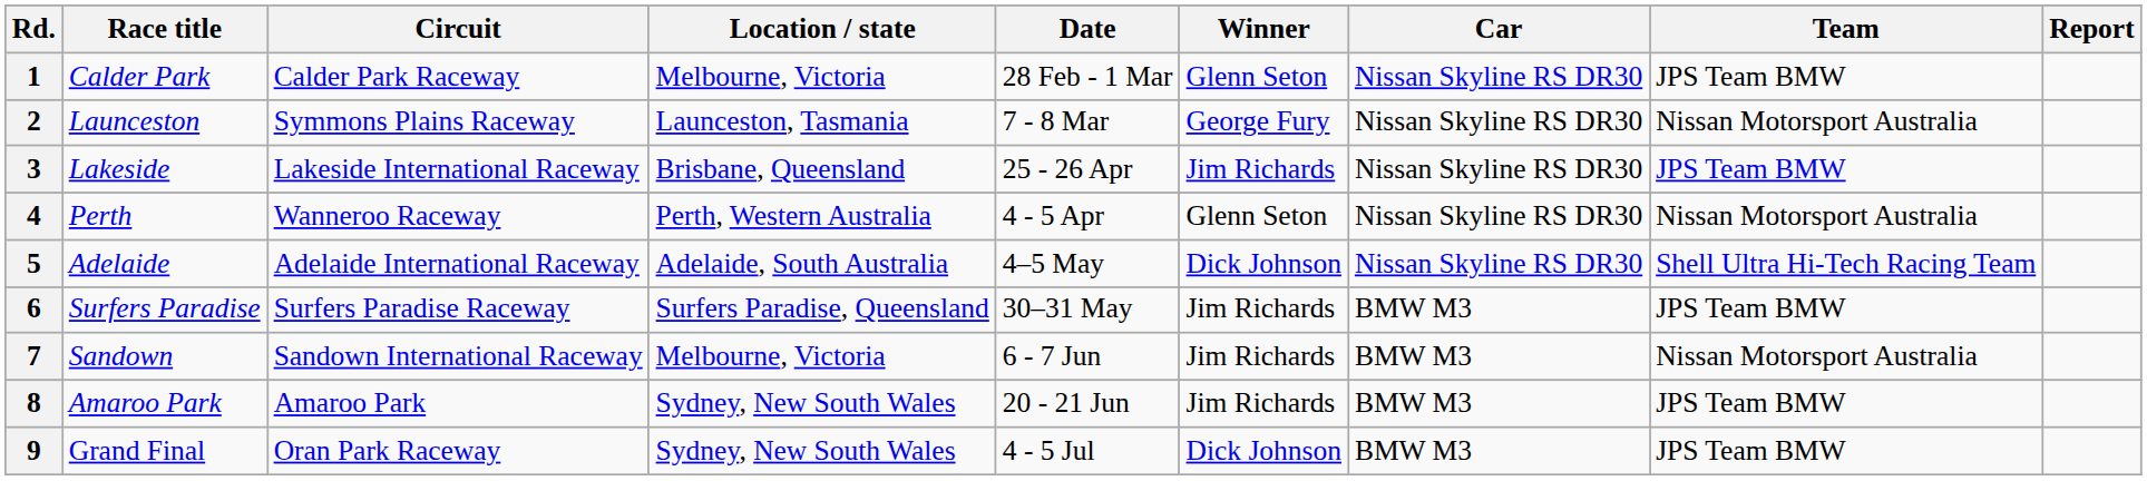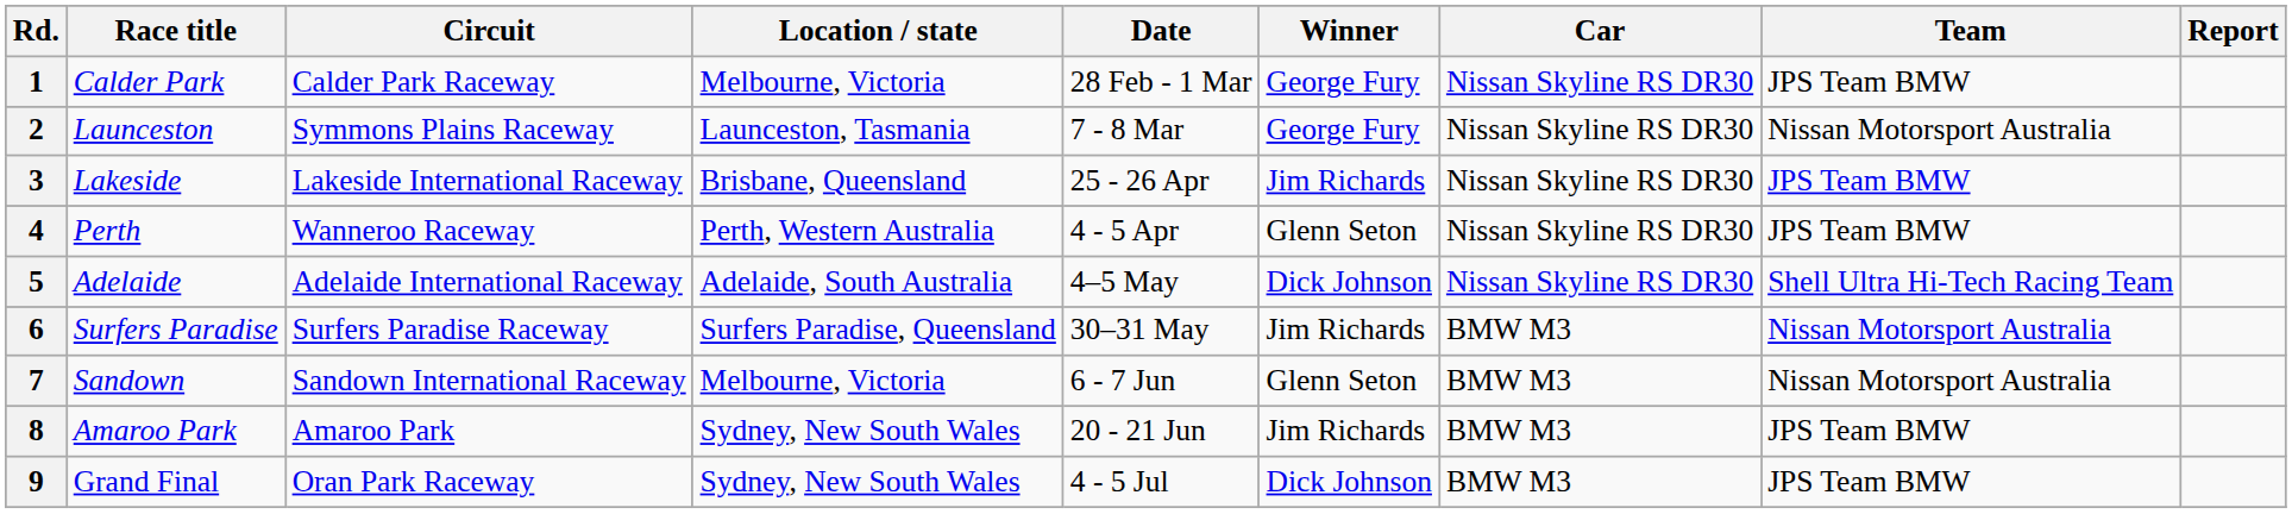 <table class="wikitable" style="font-size: 90%">
 <tr>
 <th>Rd.</th>
 <th>Race title</th>
 <th>Circuit</th>
 <th>Location / state</th>
 <th>Date</th>
 <th>Winner</th>
 <th>Car</th>
 <th>Team</th>
 <th>Report</th>
 </tr>
 <tr>
 <th>1</th>
 <td><em><a href='#'>Calder Park</a></em></td>
 <td><a href='#'>Calder Park Raceway</a></td>
 <td><a href='#'>Melbourne</a>, <a href='#'>Victoria</a></td>
 <td>28 Feb - 1 Mar</td>
-<td> <a href='#'>Glenn Seton</a></td>
+<td> <a href='#'>George Fury</a></td>
 <td><a href='#'>Nissan Skyline RS DR30</a></td>
 <td>JPS Team BMW</td>
 <td></td>
 </tr>
 <tr>
 <th>2</th>
 <td><em><a href='#'>Launceston</a></em></td>
 <td><a href='#'>Symmons Plains Raceway</a></td>
 <td><a href='#'>Launceston</a>, <a href='#'>Tasmania</a></td>
 <td>7 - 8 Mar</td>
 <td> <a href='#'>George Fury</a></td>
 <td>Nissan Skyline RS DR30</td>
 <td>Nissan Motorsport Australia</td>
 <td></td>
 </tr>
 <tr>
 <th>3</th>
 <td><em><a href='#'>Lakeside</a></em></td>
 <td><a href='#'>Lakeside International Raceway</a></td>
 <td><a href='#'>Brisbane</a>, <a href='#'>Queensland</a></td>
 <td>25 - 26 Apr</td>
 <td> <a href='#'>Jim Richards</a></td>
 <td>Nissan Skyline RS DR30</td>
 <td><a href='#'>JPS Team BMW</a></td>
 <td></td>
 </tr>
 <tr>
 <th>4</th>
 <td><em><a href='#'>Perth</a></em></td>
 <td><a href='#'>Wanneroo Raceway</a></td>
 <td><a href='#'>Perth</a>, <a href='#'>Western Australia</a></td>
 <td>4 - 5 Apr</td>
 <td> Glenn Seton</td>
 <td>Nissan Skyline RS DR30</td>
-<td>Nissan Motorsport Australia</td>
+<td>JPS Team BMW</td>
 <td></td>
 </tr>
 <tr>
 <th>5</th>
 <td><em><a href='#'>Adelaide</a></em></td>
 <td><a href='#'>Adelaide International Raceway</a></td>
 <td><a href='#'>Adelaide</a>, <a href='#'>South Australia</a></td>
 <td>4–5 May</td>
 <td> <a href='#'>Dick Johnson</a></td>
 <td><a href='#'>Nissan Skyline RS DR30</a></td>
 <td><a href='#'>Shell Ultra Hi-Tech Racing Team</a></td>
 <td></td>
 </tr>
 <tr>
 <th>6</th>
 <td><em><a href='#'>Surfers Paradise</a></em></td>
 <td><a href='#'>Surfers Paradise Raceway</a></td>
 <td><a href='#'>Surfers Paradise</a>, <a href='#'>Queensland</a></td>
 <td>30–31 May</td>
 <td> Jim Richards</td>
 <td>BMW M3</td>
-<td>JPS Team BMW</td>
+<td><a href='#'>Nissan Motorsport Australia</a></td>
 <td></td>
 </tr>
 <tr>
 <th>7</th>
 <td><em><a href='#'>Sandown</a></em></td>
 <td><a href='#'>Sandown International Raceway</a></td>
 <td><a href='#'>Melbourne</a>, <a href='#'>Victoria</a></td>
 <td>6 - 7 Jun</td>
-<td> Jim Richards</td>
+<td> Glenn Seton</td>
 <td>BMW M3</td>
 <td>Nissan Motorsport Australia</td>
 <td></td>
 </tr>
 <tr>
 <th>8</th>
 <td><em><a href='#'>Amaroo Park</a></em></td>
 <td><a href='#'>Amaroo Park</a></td>
 <td><a href='#'>Sydney</a>, <a href='#'>New South Wales</a></td>
 <td>20 - 21 Jun</td>
 <td> Jim Richards</td>
 <td>BMW M3</td>
 <td>JPS Team BMW</td>
 <td></td>
 </tr>
 <tr>
 <th>9</th>
 <td><a href='#'>Grand Final</a></td>
 <td><a href='#'>Oran Park Raceway</a></td>
 <td><a href='#'>Sydney</a>, <a href='#'>New South Wales</a></td>
 <td>4 - 5 Jul</td>
 <td> <a href='#'>Dick Johnson</a></td>
 <td>BMW M3</td>
 <td>JPS Team BMW</td>
 <td></td>
 </tr>
 </table>
